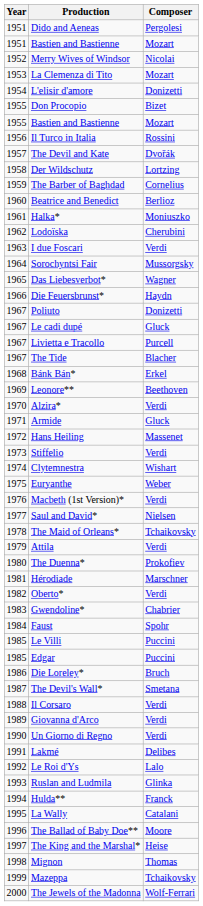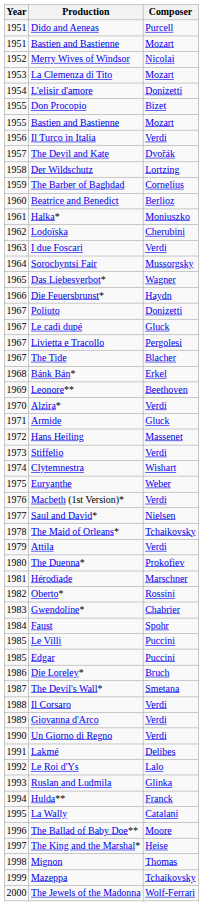 <table class="wikitable">
 <tr>
 <th>Year</th>
 <th>Production</th>
 <th>Composer</th>
 </tr>
 <tr>
 <td>1951</td>
 <td><a href='#'>Dido and Aeneas</a></td>
-<td><a href='#'>Pergolesi</a></td>
+<td><a href='#'>Purcell</a></td>
 </tr>
 <tr>
 <td>1951</td>
 <td><a href='#'>Bastien and Bastienne</a></td>
 <td><a href='#'>Mozart</a></td>
 </tr>
 <tr>
 <td>1952</td>
 <td><a href='#'>Merry Wives of Windsor</a></td>
 <td><a href='#'>Nicolai</a></td>
 </tr>
 <tr>
 <td>1953</td>
 <td><a href='#'>La Clemenza di Tito</a></td>
 <td><a href='#'>Mozart</a></td>
 </tr>
 <tr>
 <td>1954</td>
 <td><a href='#'>L'elisir d'amore</a></td>
 <td><a href='#'>Donizetti</a></td>
 </tr>
 <tr>
 <td>1955</td>
 <td><a href='#'>Don Procopio</a></td>
 <td><a href='#'>Bizet</a></td>
 </tr>
 <tr>
 <td>1955</td>
 <td><a href='#'>Bastien and Bastienne</a></td>
 <td><a href='#'>Mozart</a></td>
 </tr>
 <tr>
 <td>1956</td>
 <td><a href='#'>Il Turco in Italia</a></td>
-<td><a href='#'>Rossini</a></td>
+<td><a href='#'>Verdi</a></td>
 </tr>
 <tr>
 <td>1957</td>
 <td><a href='#'>The Devil and Kate</a></td>
 <td><a href='#'>Dvořák</a></td>
 </tr>
 <tr>
 <td>1958</td>
 <td><a href='#'>Der Wildschutz</a></td>
 <td><a href='#'>Lortzing</a></td>
 </tr>
 <tr>
 <td>1959</td>
 <td><a href='#'>The Barber of Baghdad</a></td>
 <td><a href='#'>Cornelius</a></td>
 </tr>
 <tr>
 <td>1960</td>
 <td><a href='#'>Beatrice and Benedict</a></td>
 <td><a href='#'>Berlioz</a></td>
 </tr>
 <tr>
 <td>1961</td>
 <td><a href='#'>Halka</a>*</td>
 <td><a href='#'>Moniuszko</a></td>
 </tr>
 <tr>
 <td>1962</td>
 <td><a href='#'>Lodoïska</a></td>
 <td><a href='#'>Cherubini</a></td>
 </tr>
 <tr>
 <td>1963</td>
 <td><a href='#'>I due Foscari</a></td>
 <td><a href='#'>Verdi</a></td>
 </tr>
 <tr>
 <td>1964</td>
 <td><a href='#'>Sorochyntsi Fair</a></td>
 <td><a href='#'>Mussorgsky</a></td>
 </tr>
 <tr>
 <td>1965</td>
 <td><a href='#'>Das Liebesverbot</a>*</td>
 <td><a href='#'>Wagner</a></td>
 </tr>
 <tr>
 <td>1966</td>
 <td><a href='#'>Die Feuersbrunst</a>*</td>
 <td><a href='#'>Haydn</a></td>
 </tr>
 <tr>
 <td>1967</td>
 <td><a href='#'>Poliuto</a></td>
 <td><a href='#'>Donizetti</a></td>
 </tr>
 <tr>
 <td>1967</td>
 <td><a href='#'>Le cadi dupé</a></td>
 <td><a href='#'>Gluck</a></td>
 </tr>
 <tr>
 <td>1967</td>
 <td><a href='#'>Livietta e Tracollo</a></td>
-<td><a href='#'>Purcell</a></td>
+<td><a href='#'>Pergolesi</a></td>
 </tr>
 <tr>
 <td>1967</td>
 <td><a href='#'>The Tide</a></td>
 <td><a href='#'>Blacher</a></td>
 </tr>
 <tr>
 <td>1968</td>
 <td><a href='#'>Bánk Bán</a>*</td>
 <td><a href='#'>Erkel</a></td>
 </tr>
 <tr>
 <td>1969</td>
 <td><a href='#'>Leonore</a>**</td>
 <td><a href='#'>Beethoven</a></td>
 </tr>
 <tr>
 <td>1970</td>
 <td><a href='#'>Alzira</a>*</td>
 <td><a href='#'>Verdi</a></td>
 </tr>
 <tr>
 <td>1971</td>
 <td><a href='#'>Armide</a></td>
 <td><a href='#'>Gluck</a></td>
 </tr>
 <tr>
 <td>1972</td>
 <td><a href='#'>Hans Heiling</a></td>
 <td><a href='#'>Massenet</a></td>
 </tr>
 <tr>
 <td>1973</td>
 <td><a href='#'>Stiffelio</a></td>
 <td><a href='#'>Verdi</a></td>
 </tr>
 <tr>
 <td>1974</td>
 <td><a href='#'>Clytemnestra</a></td>
 <td><a href='#'>Wishart</a></td>
 </tr>
 <tr>
 <td>1975</td>
 <td><a href='#'>Euryanthe</a></td>
 <td><a href='#'>Weber</a></td>
 </tr>
 <tr>
 <td>1976</td>
 <td><a href='#'>Macbeth</a> (1st Version)*</td>
 <td><a href='#'>Verdi</a></td>
 </tr>
 <tr>
 <td>1977</td>
 <td><a href='#'>Saul and David</a>*</td>
 <td><a href='#'>Nielsen</a></td>
 </tr>
 <tr>
 <td>1978</td>
 <td><a href='#'>The Maid of Orleans</a>*</td>
 <td><a href='#'>Tchaikovsky</a></td>
 </tr>
 <tr>
 <td>1979</td>
 <td><a href='#'>Attila</a></td>
 <td><a href='#'>Verdi</a></td>
 </tr>
 <tr>
 <td>1980</td>
 <td><a href='#'>The Duenna</a>*</td>
 <td><a href='#'>Prokofiev</a></td>
 </tr>
 <tr>
 <td>1981</td>
 <td><a href='#'>Hérodiade</a></td>
 <td><a href='#'>Marschner</a></td>
 </tr>
 <tr>
 <td>1982</td>
 <td><a href='#'>Oberto</a>*</td>
-<td><a href='#'>Verdi</a></td>
+<td><a href='#'>Rossini</a></td>
 </tr>
 <tr>
 <td>1983</td>
 <td><a href='#'>Gwendoline</a>*</td>
 <td><a href='#'>Chabrier</a></td>
 </tr>
 <tr>
 <td>1984</td>
 <td><a href='#'>Faust</a></td>
 <td><a href='#'>Spohr</a></td>
 </tr>
 <tr>
 <td>1985</td>
 <td><a href='#'>Le Villi</a></td>
 <td><a href='#'>Puccini</a></td>
 </tr>
 <tr>
 <td>1985</td>
 <td><a href='#'>Edgar</a></td>
 <td><a href='#'>Puccini</a></td>
 </tr>
 <tr>
 <td>1986</td>
 <td><a href='#'>Die Loreley</a>*</td>
 <td><a href='#'>Bruch</a></td>
 </tr>
 <tr>
 <td>1987</td>
 <td><a href='#'>The Devil's Wall</a>*</td>
 <td><a href='#'>Smetana</a></td>
 </tr>
 <tr>
 <td>1988</td>
 <td><a href='#'>Il Corsaro</a></td>
 <td><a href='#'>Verdi</a></td>
 </tr>
 <tr>
 <td>1989</td>
 <td><a href='#'>Giovanna d'Arco</a></td>
 <td><a href='#'>Verdi</a></td>
 </tr>
 <tr>
 <td>1990</td>
 <td><a href='#'>Un Giorno di Regno</a></td>
 <td><a href='#'>Verdi</a></td>
 </tr>
 <tr>
 <td>1991</td>
 <td><a href='#'>Lakmé</a></td>
 <td><a href='#'>Delibes</a></td>
 </tr>
 <tr>
 <td>1992</td>
 <td><a href='#'>Le Roi d'Ys</a></td>
 <td><a href='#'>Lalo</a></td>
 </tr>
 <tr>
 <td>1993</td>
 <td><a href='#'>Ruslan and Ludmila</a></td>
 <td><a href='#'>Glinka</a></td>
 </tr>
 <tr>
 <td>1994</td>
 <td><a href='#'>Hulda</a>**</td>
 <td><a href='#'>Franck</a></td>
 </tr>
 <tr>
 <td>1995</td>
 <td><a href='#'>La Wally</a></td>
 <td><a href='#'>Catalani</a></td>
 </tr>
 <tr>
 <td>1996</td>
 <td><a href='#'>The Ballad of Baby Doe</a>**</td>
 <td><a href='#'>Moore</a></td>
 </tr>
 <tr>
 <td>1997</td>
 <td><a href='#'>The King and the Marshal</a>*</td>
 <td><a href='#'>Heise</a></td>
 </tr>
 <tr>
 <td>1998</td>
 <td><a href='#'>Mignon</a></td>
 <td><a href='#'>Thomas</a></td>
 </tr>
 <tr>
 <td>1999</td>
 <td><a href='#'>Mazeppa</a></td>
 <td><a href='#'>Tchaikovsky</a></td>
 </tr>
 <tr>
 <td>2000</td>
 <td><a href='#'>The Jewels of the Madonna</a></td>
 <td><a href='#'>Wolf-Ferrari</a></td>
 </tr>
 </table>
